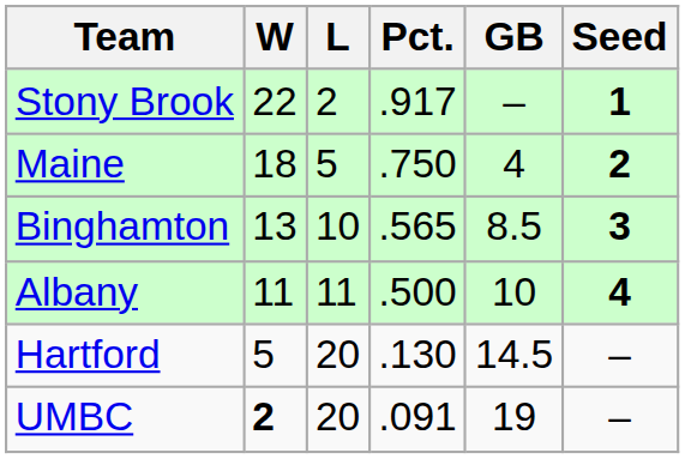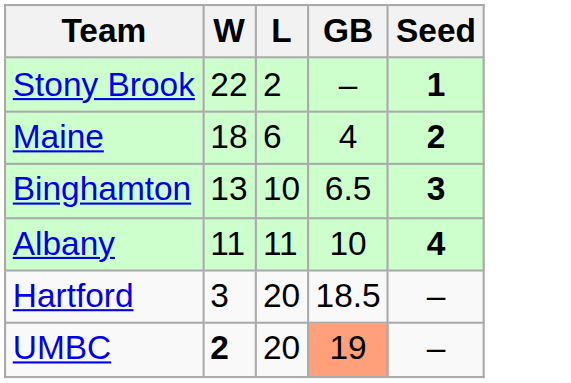 <table class=wikitable>
 <tr>
 <th>Team</th>
 <th>W</th>
 <th>L</th>
-<th>Pct.</th>
 <th>GB</th>
 <th>Seed</th>
 </tr>
 <tr bgcolor=#ccffcc>
 <td><a href='#'>Stony Brook</a></td>
 <td>22</td>
 <td>2</td>
-<td>.917</td>
 <td style="text-align:center;">–</td>
 <td style="text-align:center;"><strong>1</strong></td>
 </tr>
 <tr bgcolor=#ccffcc>
 <td><a href='#'>Maine</a></td>
 <td>18</td>
-<td>5</td>
-<td>.750</td>
+<td>6</td>
 <td style="text-align:center;">4</td>
 <td style="text-align:center;"><strong>2</strong></td>
 </tr>
 <tr bgcolor=#ccffcc>
 <td><a href='#'>Binghamton</a></td>
 <td>13</td>
 <td>10</td>
-<td>.565</td>
-<td style="text-align:center;">8.5</td>
+<td style="text-align:center;">6.5</td>
 <td style="text-align:center;"><strong>3</strong></td>
 </tr>
 <tr bgcolor=#ccffcc>
 <td><a href='#'>Albany</a></td>
 <td>11</td>
 <td>11</td>
-<td>.500</td>
 <td style="text-align:center;">10</td>
 <td style="text-align:center;"><strong>4</strong></td>
 </tr>
 <tr>
 <td><a href='#'>Hartford</a></td>
-<td>5</td>
+<td>3</td>
 <td>20</td>
-<td>.130</td>
-<td style="text-align:center;">14.5</td>
+<td style="text-align:center;">18.5</td>
 <td style="text-align:center;">–</td>
 </tr>
 <tr>
 <td><a href='#'>UMBC</a></td>
 <td><strong>2</strong></td>
 <td>20</td>
-<td>.091</td>
-<td style="text-align:center;">19</td>
+<td style="background: lightsalmon; text-align:center;">19</td>
 <td style="text-align:center;">–</td>
 </tr>
 </table>
